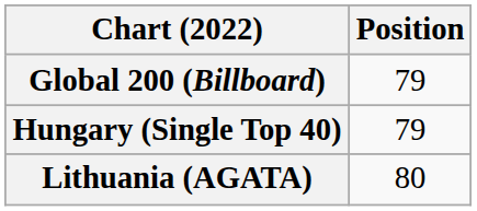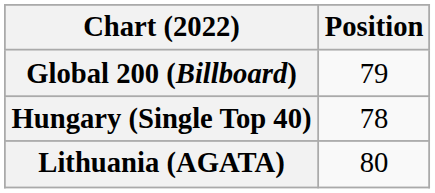 <table class="wikitable sortable plainrowheaders">
 <tr>
 <th>Chart (2022)</th>
 <th>Position</th>
 </tr>
 <tr>
 <th scope="row">Global 200 (<em>Billboard</em>)</th>
 <td align="center">79</td>
 </tr>
 <tr>
 <th scope="row">Hungary (Single Top 40)</th>
-<td align="center">79</td>
+<td align="center">78</td>
 </tr>
 <tr>
 <th scope="row">Lithuania (AGATA)</th>
 <td align="center">80</td>
 </tr>
 </table>
